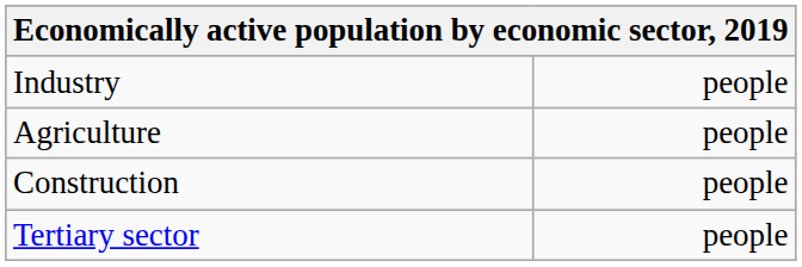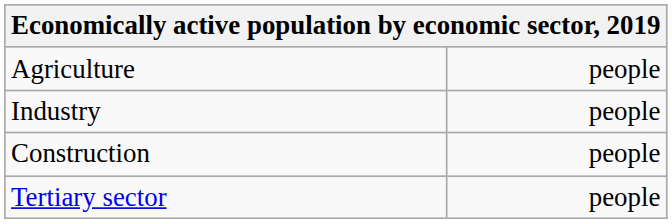 <table class=wikitable>
 <tr>
 <th colspan=2>Economically active population by economic sector, 2019</th>
 </tr>
 <tr align=right>
-<td align=left>Industry</td>
+<td align=left>Agriculture</td>
 <td> people</td>
 </tr>
 <tr align=right>
-<td align=left>Agriculture</td>
+<td align=left>Industry</td>
 <td> people</td>
 </tr>
 <tr align=right>
 <td align=left>Construction</td>
 <td> people</td>
 </tr>
 <tr align=right>
 <td align=left><a href='#'>Tertiary sector</a></td>
 <td> people</td>
 </tr>
 </table>
